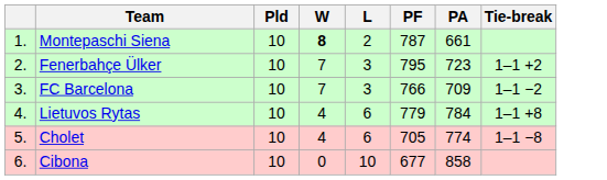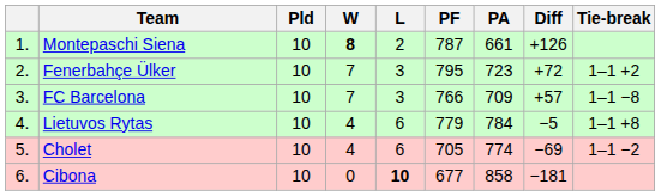 <table class="wikitable" style="text-align:center">
 <tr>
 <th width=25></th>
 <th width=220>Team</th>
 <th width=40>Pld</th>
 <th width=40>W</th>
 <th width=40>L</th>
 <th width=40>PF</th>
 <th width=40>PA</th>
+<th width=40>Diff</th>
 <th>Tie-break</th>
 </tr>
 <tr style="background:#ccffcc;">
 <td>1.</td>
 <td align=left> <a href='#'>Montepaschi Siena</a></td>
 <td>10</td>
 <td><strong>8</strong></td>
 <td>2</td>
 <td>787</td>
 <td>661</td>
+<td>+126</td>
 <td></td>
 </tr>
 <tr style="background:#ccffcc;">
 <td>2.</td>
 <td align=left> <a href='#'>Fenerbahçe Ülker</a></td>
 <td>10</td>
 <td>7</td>
 <td>3</td>
 <td>795</td>
 <td>723</td>
+<td>+72</td>
 <td>1–1 +2</td>
 </tr>
 <tr style="background:#ccffcc;">
 <td>3.</td>
 <td align=left> <a href='#'>FC Barcelona</a></td>
 <td>10</td>
 <td>7</td>
 <td>3</td>
 <td>766</td>
 <td>709</td>
-<td>1–1 −2</td>
+<td>+57</td>
+<td>1–1 −8</td>
 </tr>
 <tr style="background:#ccffcc;">
 <td>4.</td>
 <td align=left> <a href='#'>Lietuvos Rytas</a></td>
 <td>10</td>
 <td>4</td>
 <td>6</td>
 <td>779</td>
 <td>784</td>
+<td>−5</td>
 <td>1–1 +8</td>
 </tr>
 <tr style="background:#fcc;">
 <td>5.</td>
 <td align=left> <a href='#'>Cholet</a></td>
 <td>10</td>
 <td>4</td>
 <td>6</td>
 <td>705</td>
 <td>774</td>
-<td>1–1 −8</td>
+<td>−69</td>
+<td>1–1 −2</td>
 </tr>
 <tr style="background:#fcc;">
 <td>6.</td>
 <td align=left> <a href='#'>Cibona</a></td>
 <td>10</td>
 <td>0</td>
-<td>10</td>
+<td><strong>10</strong></td>
 <td>677</td>
 <td>858</td>
+<td>−181</td>
 <td></td>
 </tr>
 </table>
